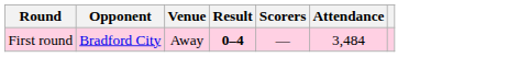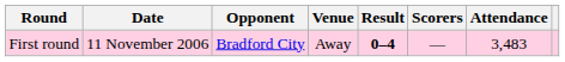 <table class="wikitable" style="text-align:center">
 <tr>
 <th>Round</th>
+<th>Date</th>
 <th>Opponent</th>
 <th>Venue</th>
 <th>Result</th>
 <th>Scorers</th>
 <th>Attendance</th>
 <th></th>
 </tr>
 <tr bgcolor="#ffd0e3">
 <td>First round</td>
+<td>11 November 2006</td>
 <td><a href='#'>Bradford City</a></td>
 <td>Away</td>
 <td><strong>0–4</strong></td>
 <td>—</td>
-<td>3,484</td>
+<td>3,483</td>
 <td></td>
 </tr>
 </table>
